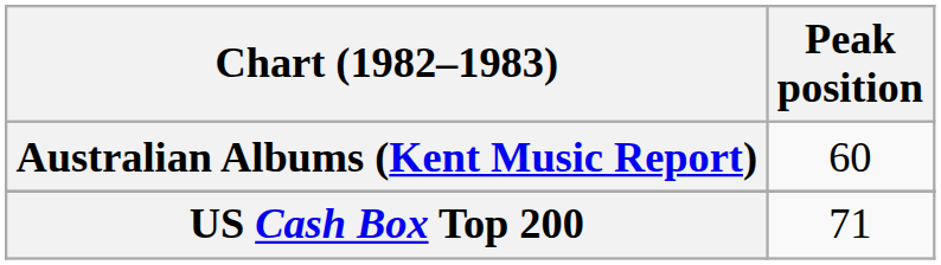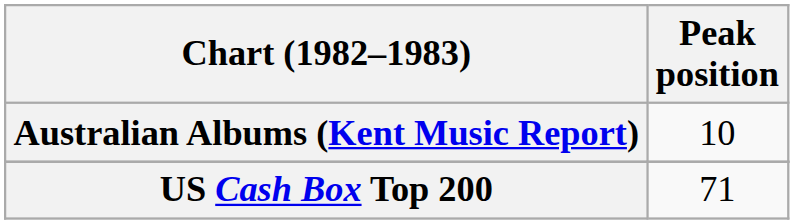 <table class="wikitable plainrowheaders sortable" style="text-align:center;">
 <tr>
 <th scope="col">Chart (1982–1983)</th>
 <th scope="col">Peak<br>position</th>
 </tr>
 <tr>
 <th scope="row">Australian Albums (<a href='#'>Kent Music Report</a>)</th>
-<td>60</td>
+<td>10</td>
 </tr>
 <tr>
 </tr>
 <tr>
 </tr>
 <tr>
 </tr>
 <tr>
 </tr>
 <tr>
 </tr>
 <tr>
 </tr>
 <tr>
 <th scope="row">US <em><a href='#'>Cash Box</a></em> Top 200</th>
 <td>71</td>
 </tr>
 </table>
